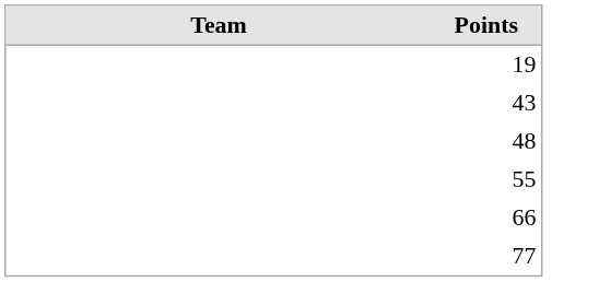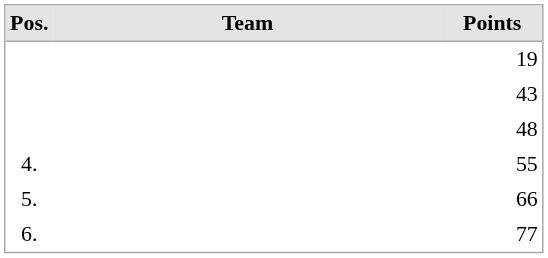 <table cellspacing="0" cellpadding="3" style="border:1px solid #AAAAAA;font-size:90%">
 <tr bgcolor="#E4E4E4">
+<th style="border-bottom:1px solid #AAAAAA" width=10>Pos.</th>
 <th style="border-bottom:1px solid #AAAAAA" width=250>Team</th>
 <th style="border-bottom:1px solid #AAAAAA" width=60>Points</th>
 </tr>
 <tr align="center">
+<td align="center" valign="top"></td>
 <td align="left"></td>
 <td align="right">19</td>
 </tr>
 <tr align="center">
+<td align="center" valign="top"></td>
 <td align="left"></td>
 <td align="right">43</td>
 </tr>
 <tr align="center">
+<td align="center" valign="top"></td>
 <td align="left"></td>
 <td align="right">48</td>
 </tr>
 <tr align="center">
+<td align="center" valign="top">4.</td>
 <td align="left"></td>
 <td align="right">55</td>
 </tr>
 <tr align="center">
+<td align="center" valign="top">5.</td>
 <td align="left"></td>
 <td align="right">66</td>
 </tr>
 <tr align="center">
+<td align="center" valign="top">6.</td>
 <td align="left"></td>
 <td align="right">77</td>
 </tr>
 </table>
